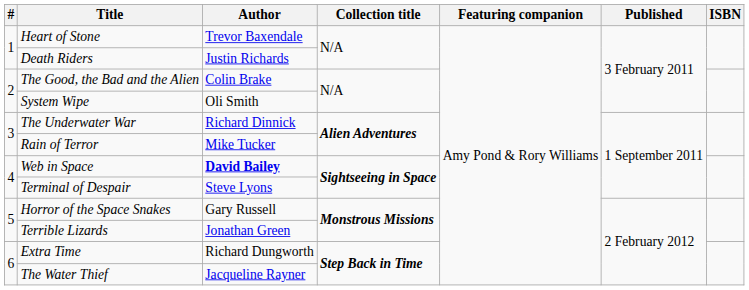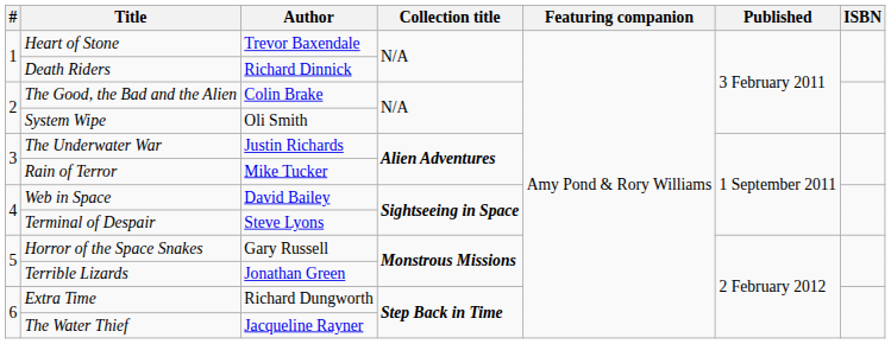 <table class="wikitable">
 <tr>
 <th>#</th>
 <th>Title</th>
 <th>Author</th>
 <th>Collection title</th>
 <th>Featuring companion</th>
 <th>Published</th>
 <th>ISBN</th>
 </tr>
 <tr>
 <td rowspan="2">1</td>
 <td><em>Heart of Stone</em></td>
 <td><a href='#'>Trevor Baxendale</a></td>
 <td rowspan="2">N/A</td>
 <td rowspan="12">Amy Pond & Rory Williams</td>
 <td rowspan="4">3 February 2011</td>
 <td rowspan="2"></td>
 </tr>
 <tr>
 <td><em>Death Riders</em></td>
-<td><a href='#'>Justin Richards</a></td>
+<td><a href='#'>Richard Dinnick</a></td>
 </tr>
 <tr>
 <td rowspan="2">2</td>
 <td><em>The Good, the Bad and the Alien</em></td>
 <td><a href='#'>Colin Brake</a></td>
 <td rowspan="2">N/A</td>
 <td rowspan="2"></td>
 </tr>
 <tr>
 <td><em>System Wipe</em></td>
 <td>Oli Smith</td>
 </tr>
 <tr>
 <td rowspan="2">3</td>
 <td><em>The Underwater War</em></td>
-<td><a href='#'>Richard Dinnick</a></td>
+<td><a href='#'>Justin Richards</a></td>
 <td rowspan="2"><strong><em>Alien Adventures</em></strong></td>
 <td rowspan="4">1 September 2011</td>
 <td rowspan="2"></td>
 </tr>
 <tr>
 <td><em>Rain of Terror</em></td>
 <td><a href='#'>Mike Tucker</a></td>
 </tr>
 <tr>
 <td rowspan="2">4</td>
 <td><em>Web in Space</em></td>
-<td><strong><a href='#'>David Bailey</a></strong></td>
+<td><a href='#'>David Bailey</a></td>
 <td rowspan="2"><strong><em>Sightseeing in Space</em></strong></td>
 <td rowspan="2"></td>
 </tr>
 <tr>
 <td><em>Terminal of Despair</em></td>
 <td><a href='#'>Steve Lyons</a></td>
 </tr>
 <tr>
 <td rowspan="2">5</td>
 <td><em>Horror of the Space Snakes</em></td>
 <td>Gary Russell</td>
 <td rowspan="2"><strong><em>Monstrous Missions</em></strong></td>
 <td rowspan="4">2 February 2012</td>
 <td rowspan="2"></td>
 </tr>
 <tr>
 <td><em>Terrible Lizards</em></td>
 <td><a href='#'>Jonathan Green</a></td>
 </tr>
 <tr>
 <td rowspan="2">6</td>
 <td><em>Extra Time</em></td>
 <td>Richard Dungworth</td>
 <td rowspan="2"><strong><em>Step Back in Time</em></strong></td>
 <td rowspan="2"></td>
 </tr>
 <tr>
 <td><em>The Water Thief</em></td>
 <td><a href='#'>Jacqueline Rayner</a></td>
 </tr>
 </table>
